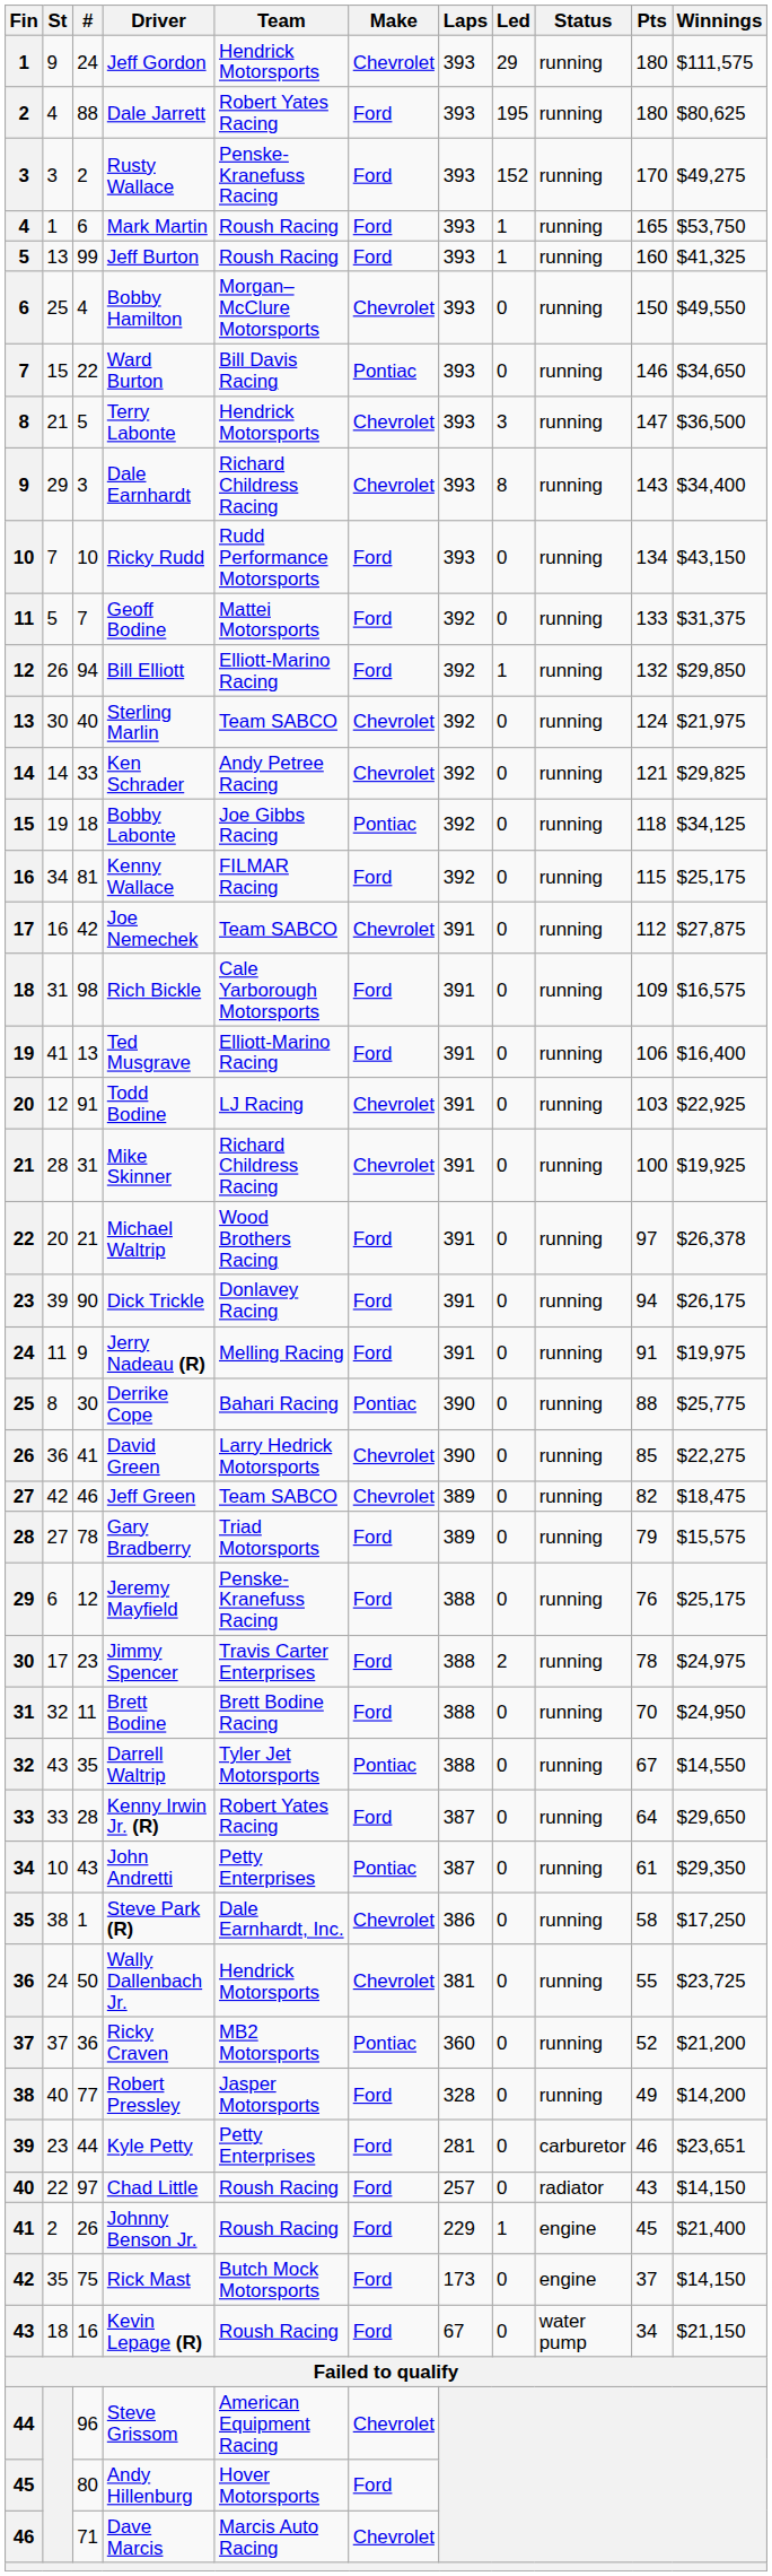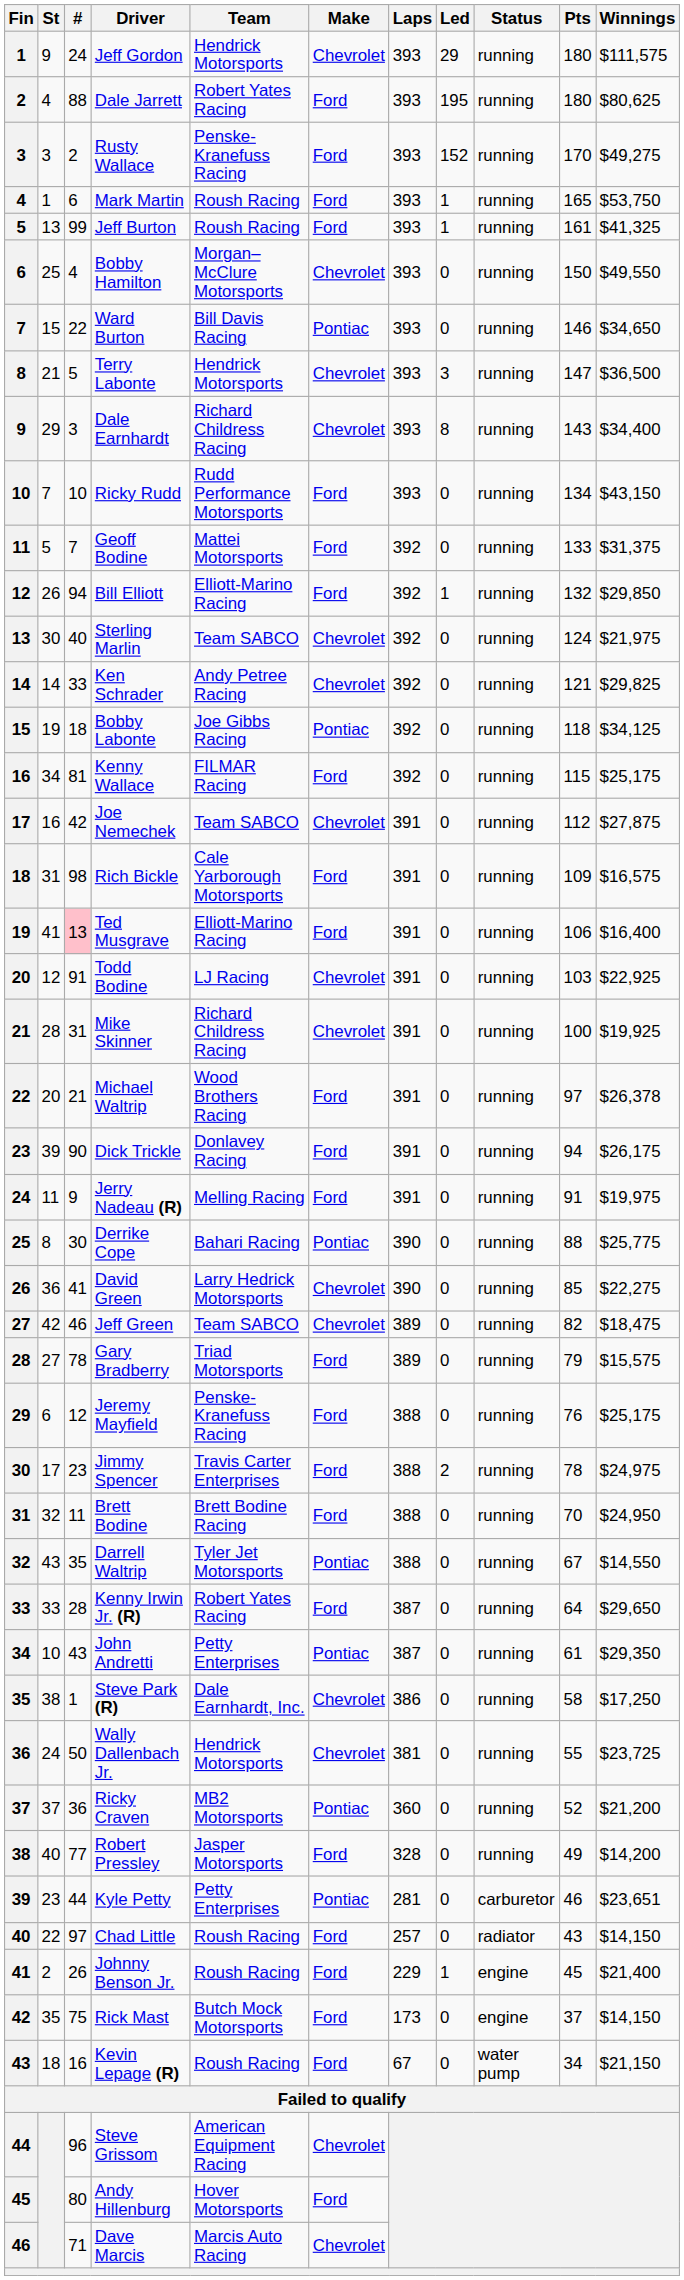 <table class="wikitable" style="font-size:95%">
 <tr>
 <th>Fin</th>
 <th>St</th>
 <th>#</th>
 <th>Driver</th>
 <th>Team</th>
 <th>Make</th>
 <th>Laps</th>
 <th>Led</th>
 <th>Status</th>
 <th>Pts</th>
 <th>Winnings</th>
 </tr>
 <tr>
 <th>1</th>
 <td>9</td>
 <td>24</td>
 <td><a href='#'>Jeff Gordon</a></td>
 <td><a href='#'>Hendrick Motorsports</a></td>
 <td><a href='#'>Chevrolet</a></td>
 <td>393</td>
 <td>29</td>
 <td>running</td>
 <td>180</td>
 <td>$111,575</td>
 </tr>
 <tr>
 <th>2</th>
 <td>4</td>
 <td>88</td>
 <td><a href='#'>Dale Jarrett</a></td>
 <td><a href='#'>Robert Yates Racing</a></td>
 <td><a href='#'>Ford</a></td>
 <td>393</td>
 <td>195</td>
 <td>running</td>
 <td>180</td>
 <td>$80,625</td>
 </tr>
 <tr>
 <th>3</th>
 <td>3</td>
 <td>2</td>
 <td><a href='#'>Rusty Wallace</a></td>
 <td><a href='#'>Penske-Kranefuss Racing</a></td>
 <td><a href='#'>Ford</a></td>
 <td>393</td>
 <td>152</td>
 <td>running</td>
 <td>170</td>
 <td>$49,275</td>
 </tr>
 <tr>
 <th>4</th>
 <td>1</td>
 <td>6</td>
 <td><a href='#'>Mark Martin</a></td>
 <td><a href='#'>Roush Racing</a></td>
 <td><a href='#'>Ford</a></td>
 <td>393</td>
 <td>1</td>
 <td>running</td>
 <td>165</td>
 <td>$53,750</td>
 </tr>
 <tr>
 <th>5</th>
 <td>13</td>
 <td>99</td>
 <td><a href='#'>Jeff Burton</a></td>
 <td><a href='#'>Roush Racing</a></td>
 <td><a href='#'>Ford</a></td>
 <td>393</td>
 <td>1</td>
 <td>running</td>
-<td>160</td>
+<td>161</td>
 <td>$41,325</td>
 </tr>
 <tr>
 <th>6</th>
 <td>25</td>
 <td>4</td>
 <td><a href='#'>Bobby Hamilton</a></td>
 <td><a href='#'>Morgan–McClure Motorsports</a></td>
 <td><a href='#'>Chevrolet</a></td>
 <td>393</td>
 <td>0</td>
 <td>running</td>
 <td>150</td>
 <td>$49,550</td>
 </tr>
 <tr>
 <th>7</th>
 <td>15</td>
 <td>22</td>
 <td><a href='#'>Ward Burton</a></td>
 <td><a href='#'>Bill Davis Racing</a></td>
 <td><a href='#'>Pontiac</a></td>
 <td>393</td>
 <td>0</td>
 <td>running</td>
 <td>146</td>
 <td>$34,650</td>
 </tr>
 <tr>
 <th>8</th>
 <td>21</td>
 <td>5</td>
 <td><a href='#'>Terry Labonte</a></td>
 <td><a href='#'>Hendrick Motorsports</a></td>
 <td><a href='#'>Chevrolet</a></td>
 <td>393</td>
 <td>3</td>
 <td>running</td>
 <td>147</td>
 <td>$36,500</td>
 </tr>
 <tr>
 <th>9</th>
 <td>29</td>
 <td>3</td>
 <td><a href='#'>Dale Earnhardt</a></td>
 <td><a href='#'>Richard Childress Racing</a></td>
 <td><a href='#'>Chevrolet</a></td>
 <td>393</td>
 <td>8</td>
 <td>running</td>
 <td>143</td>
 <td>$34,400</td>
 </tr>
 <tr>
 <th>10</th>
 <td>7</td>
 <td>10</td>
 <td><a href='#'>Ricky Rudd</a></td>
 <td><a href='#'>Rudd Performance Motorsports</a></td>
 <td><a href='#'>Ford</a></td>
 <td>393</td>
 <td>0</td>
 <td>running</td>
 <td>134</td>
 <td>$43,150</td>
 </tr>
 <tr>
 <th>11</th>
 <td>5</td>
 <td>7</td>
 <td><a href='#'>Geoff Bodine</a></td>
 <td><a href='#'>Mattei Motorsports</a></td>
 <td><a href='#'>Ford</a></td>
 <td>392</td>
 <td>0</td>
 <td>running</td>
 <td>133</td>
 <td>$31,375</td>
 </tr>
 <tr>
 <th>12</th>
 <td>26</td>
 <td>94</td>
 <td><a href='#'>Bill Elliott</a></td>
 <td><a href='#'>Elliott-Marino Racing</a></td>
 <td><a href='#'>Ford</a></td>
 <td>392</td>
 <td>1</td>
 <td>running</td>
 <td>132</td>
 <td>$29,850</td>
 </tr>
 <tr>
 <th>13</th>
 <td>30</td>
 <td>40</td>
 <td><a href='#'>Sterling Marlin</a></td>
 <td><a href='#'>Team SABCO</a></td>
 <td><a href='#'>Chevrolet</a></td>
 <td>392</td>
 <td>0</td>
 <td>running</td>
 <td>124</td>
 <td>$21,975</td>
 </tr>
 <tr>
 <th>14</th>
 <td>14</td>
 <td>33</td>
 <td><a href='#'>Ken Schrader</a></td>
 <td><a href='#'>Andy Petree Racing</a></td>
 <td><a href='#'>Chevrolet</a></td>
 <td>392</td>
 <td>0</td>
 <td>running</td>
 <td>121</td>
 <td>$29,825</td>
 </tr>
 <tr>
 <th>15</th>
 <td>19</td>
 <td>18</td>
 <td><a href='#'>Bobby Labonte</a></td>
 <td><a href='#'>Joe Gibbs Racing</a></td>
 <td><a href='#'>Pontiac</a></td>
 <td>392</td>
 <td>0</td>
 <td>running</td>
 <td>118</td>
 <td>$34,125</td>
 </tr>
 <tr>
 <th>16</th>
 <td>34</td>
 <td>81</td>
 <td><a href='#'>Kenny Wallace</a></td>
 <td><a href='#'>FILMAR Racing</a></td>
 <td><a href='#'>Ford</a></td>
 <td>392</td>
 <td>0</td>
 <td>running</td>
 <td>115</td>
 <td>$25,175</td>
 </tr>
 <tr>
 <th>17</th>
 <td>16</td>
 <td>42</td>
 <td><a href='#'>Joe Nemechek</a></td>
 <td><a href='#'>Team SABCO</a></td>
 <td><a href='#'>Chevrolet</a></td>
 <td>391</td>
 <td>0</td>
 <td>running</td>
 <td>112</td>
 <td>$27,875</td>
 </tr>
 <tr>
 <th>18</th>
 <td>31</td>
 <td>98</td>
 <td><a href='#'>Rich Bickle</a></td>
 <td><a href='#'>Cale Yarborough Motorsports</a></td>
 <td><a href='#'>Ford</a></td>
 <td>391</td>
 <td>0</td>
 <td>running</td>
 <td>109</td>
 <td>$16,575</td>
 </tr>
 <tr>
 <th>19</th>
 <td>41</td>
-<td>13</td>
+<td style="background: pink;">13</td>
 <td><a href='#'>Ted Musgrave</a></td>
 <td><a href='#'>Elliott-Marino Racing</a></td>
 <td><a href='#'>Ford</a></td>
 <td>391</td>
 <td>0</td>
 <td>running</td>
 <td>106</td>
 <td>$16,400</td>
 </tr>
 <tr>
 <th>20</th>
 <td>12</td>
 <td>91</td>
 <td><a href='#'>Todd Bodine</a></td>
 <td><a href='#'>LJ Racing</a></td>
 <td><a href='#'>Chevrolet</a></td>
 <td>391</td>
 <td>0</td>
 <td>running</td>
 <td>103</td>
 <td>$22,925</td>
 </tr>
 <tr>
 <th>21</th>
 <td>28</td>
 <td>31</td>
 <td><a href='#'>Mike Skinner</a></td>
 <td><a href='#'>Richard Childress Racing</a></td>
 <td><a href='#'>Chevrolet</a></td>
 <td>391</td>
 <td>0</td>
 <td>running</td>
 <td>100</td>
 <td>$19,925</td>
 </tr>
 <tr>
 <th>22</th>
 <td>20</td>
 <td>21</td>
 <td><a href='#'>Michael Waltrip</a></td>
 <td><a href='#'>Wood Brothers Racing</a></td>
 <td><a href='#'>Ford</a></td>
 <td>391</td>
 <td>0</td>
 <td>running</td>
 <td>97</td>
 <td>$26,378</td>
 </tr>
 <tr>
 <th>23</th>
 <td>39</td>
 <td>90</td>
 <td><a href='#'>Dick Trickle</a></td>
 <td><a href='#'>Donlavey Racing</a></td>
 <td><a href='#'>Ford</a></td>
 <td>391</td>
 <td>0</td>
 <td>running</td>
 <td>94</td>
 <td>$26,175</td>
 </tr>
 <tr>
 <th>24</th>
 <td>11</td>
 <td>9</td>
 <td><a href='#'>Jerry Nadeau</a> <strong>(R)</strong></td>
 <td><a href='#'>Melling Racing</a></td>
 <td><a href='#'>Ford</a></td>
 <td>391</td>
 <td>0</td>
 <td>running</td>
 <td>91</td>
 <td>$19,975</td>
 </tr>
 <tr>
 <th>25</th>
 <td>8</td>
 <td>30</td>
 <td><a href='#'>Derrike Cope</a></td>
 <td><a href='#'>Bahari Racing</a></td>
 <td><a href='#'>Pontiac</a></td>
 <td>390</td>
 <td>0</td>
 <td>running</td>
 <td>88</td>
 <td>$25,775</td>
 </tr>
 <tr>
 <th>26</th>
 <td>36</td>
 <td>41</td>
 <td><a href='#'>David Green</a></td>
 <td><a href='#'>Larry Hedrick Motorsports</a></td>
 <td><a href='#'>Chevrolet</a></td>
 <td>390</td>
 <td>0</td>
 <td>running</td>
 <td>85</td>
 <td>$22,275</td>
 </tr>
 <tr>
 <th>27</th>
 <td>42</td>
 <td>46</td>
 <td><a href='#'>Jeff Green</a></td>
 <td><a href='#'>Team SABCO</a></td>
 <td><a href='#'>Chevrolet</a></td>
 <td>389</td>
 <td>0</td>
 <td>running</td>
 <td>82</td>
 <td>$18,475</td>
 </tr>
 <tr>
 <th>28</th>
 <td>27</td>
 <td>78</td>
 <td><a href='#'>Gary Bradberry</a></td>
 <td><a href='#'>Triad Motorsports</a></td>
 <td><a href='#'>Ford</a></td>
 <td>389</td>
 <td>0</td>
 <td>running</td>
 <td>79</td>
 <td>$15,575</td>
 </tr>
 <tr>
 <th>29</th>
 <td>6</td>
 <td>12</td>
 <td><a href='#'>Jeremy Mayfield</a></td>
 <td><a href='#'>Penske-Kranefuss Racing</a></td>
 <td><a href='#'>Ford</a></td>
 <td>388</td>
 <td>0</td>
 <td>running</td>
 <td>76</td>
 <td>$25,175</td>
 </tr>
 <tr>
 <th>30</th>
 <td>17</td>
 <td>23</td>
 <td><a href='#'>Jimmy Spencer</a></td>
 <td><a href='#'>Travis Carter Enterprises</a></td>
 <td><a href='#'>Ford</a></td>
 <td>388</td>
 <td>2</td>
 <td>running</td>
 <td>78</td>
 <td>$24,975</td>
 </tr>
 <tr>
 <th>31</th>
 <td>32</td>
 <td>11</td>
 <td><a href='#'>Brett Bodine</a></td>
 <td><a href='#'>Brett Bodine Racing</a></td>
 <td><a href='#'>Ford</a></td>
 <td>388</td>
 <td>0</td>
 <td>running</td>
 <td>70</td>
 <td>$24,950</td>
 </tr>
 <tr>
 <th>32</th>
 <td>43</td>
 <td>35</td>
 <td><a href='#'>Darrell Waltrip</a></td>
 <td><a href='#'>Tyler Jet Motorsports</a></td>
 <td><a href='#'>Pontiac</a></td>
 <td>388</td>
 <td>0</td>
 <td>running</td>
 <td>67</td>
 <td>$14,550</td>
 </tr>
 <tr>
 <th>33</th>
 <td>33</td>
 <td>28</td>
 <td><a href='#'>Kenny Irwin Jr.</a> <strong>(R)</strong></td>
 <td><a href='#'>Robert Yates Racing</a></td>
 <td><a href='#'>Ford</a></td>
 <td>387</td>
 <td>0</td>
 <td>running</td>
 <td>64</td>
 <td>$29,650</td>
 </tr>
 <tr>
 <th>34</th>
 <td>10</td>
 <td>43</td>
 <td><a href='#'>John Andretti</a></td>
 <td><a href='#'>Petty Enterprises</a></td>
 <td><a href='#'>Pontiac</a></td>
 <td>387</td>
 <td>0</td>
 <td>running</td>
 <td>61</td>
 <td>$29,350</td>
 </tr>
 <tr>
 <th>35</th>
 <td>38</td>
 <td>1</td>
 <td><a href='#'>Steve Park</a> <strong>(R)</strong></td>
 <td><a href='#'>Dale Earnhardt, Inc.</a></td>
 <td><a href='#'>Chevrolet</a></td>
 <td>386</td>
 <td>0</td>
 <td>running</td>
 <td>58</td>
 <td>$17,250</td>
 </tr>
 <tr>
 <th>36</th>
 <td>24</td>
 <td>50</td>
 <td><a href='#'>Wally Dallenbach Jr.</a></td>
 <td><a href='#'>Hendrick Motorsports</a></td>
 <td><a href='#'>Chevrolet</a></td>
 <td>381</td>
 <td>0</td>
 <td>running</td>
 <td>55</td>
 <td>$23,725</td>
 </tr>
 <tr>
 <th>37</th>
 <td>37</td>
 <td>36</td>
 <td><a href='#'>Ricky Craven</a></td>
 <td><a href='#'>MB2 Motorsports</a></td>
 <td><a href='#'>Pontiac</a></td>
 <td>360</td>
 <td>0</td>
 <td>running</td>
 <td>52</td>
 <td>$21,200</td>
 </tr>
 <tr>
 <th>38</th>
 <td>40</td>
 <td>77</td>
 <td><a href='#'>Robert Pressley</a></td>
 <td><a href='#'>Jasper Motorsports</a></td>
 <td><a href='#'>Ford</a></td>
 <td>328</td>
 <td>0</td>
 <td>running</td>
 <td>49</td>
 <td>$14,200</td>
 </tr>
 <tr>
 <th>39</th>
 <td>23</td>
 <td>44</td>
 <td><a href='#'>Kyle Petty</a></td>
 <td><a href='#'>Petty Enterprises</a></td>
-<td><a href='#'>Ford</a></td>
+<td><a href='#'>Pontiac</a></td>
 <td>281</td>
 <td>0</td>
 <td>carburetor</td>
 <td>46</td>
 <td>$23,651</td>
 </tr>
 <tr>
 <th>40</th>
 <td>22</td>
 <td>97</td>
 <td><a href='#'>Chad Little</a></td>
 <td><a href='#'>Roush Racing</a></td>
 <td><a href='#'>Ford</a></td>
 <td>257</td>
 <td>0</td>
 <td>radiator</td>
 <td>43</td>
 <td>$14,150</td>
 </tr>
 <tr>
 <th>41</th>
 <td>2</td>
 <td>26</td>
 <td><a href='#'>Johnny Benson Jr.</a></td>
 <td><a href='#'>Roush Racing</a></td>
 <td><a href='#'>Ford</a></td>
 <td>229</td>
 <td>1</td>
 <td>engine</td>
 <td>45</td>
 <td>$21,400</td>
 </tr>
 <tr>
 <th>42</th>
 <td>35</td>
 <td>75</td>
 <td><a href='#'>Rick Mast</a></td>
 <td><a href='#'>Butch Mock Motorsports</a></td>
 <td><a href='#'>Ford</a></td>
 <td>173</td>
 <td>0</td>
 <td>engine</td>
 <td>37</td>
 <td>$14,150</td>
 </tr>
 <tr>
 <th>43</th>
 <td>18</td>
 <td>16</td>
 <td><a href='#'>Kevin Lepage</a> <strong>(R)</strong></td>
 <td><a href='#'>Roush Racing</a></td>
 <td><a href='#'>Ford</a></td>
 <td>67</td>
 <td>0</td>
 <td>water pump</td>
 <td>34</td>
 <td>$21,150</td>
 </tr>
 <tr>
 <th colspan="11">Failed to qualify</th>
 </tr>
 <tr>
 <th>44</th>
 <th rowspan="3"></th>
 <td>96</td>
 <td><a href='#'>Steve Grissom</a></td>
 <td><a href='#'>American Equipment Racing</a></td>
 <td><a href='#'>Chevrolet</a></td>
 <th colspan="5" rowspan="3"></th>
 </tr>
 <tr>
 <th>45</th>
 <td>80</td>
 <td><a href='#'>Andy Hillenburg</a></td>
 <td><a href='#'>Hover Motorsports</a></td>
 <td><a href='#'>Ford</a></td>
 </tr>
 <tr>
 <th>46</th>
 <td>71</td>
 <td><a href='#'>Dave Marcis</a></td>
 <td><a href='#'>Marcis Auto Racing</a></td>
 <td><a href='#'>Chevrolet</a></td>
 </tr>
 <tr>
 <th colspan="11"></th>
 </tr>
 </table>
